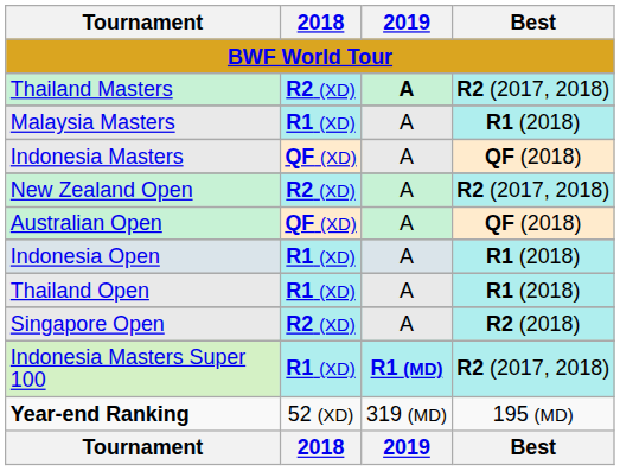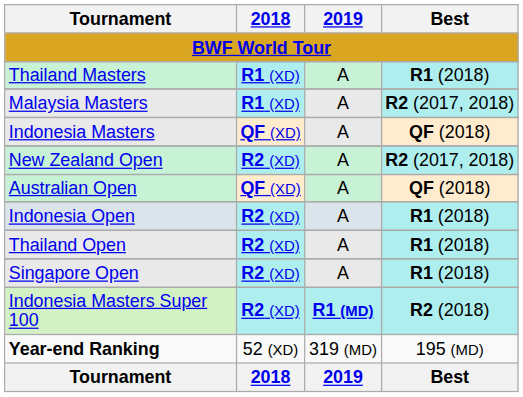 <table style='font-size: 90%; text-align:center;' class='wikitable'>
 <tr>
 <th width=180>Tournament</th>
 <th><a href='#'>2018</a></th>
 <th><a href='#'>2019</a></th>
 <th>Best</th>
 </tr>
 <tr bgcolor=DAA520>
 <td colspan=20 align=center><strong><a href='#'>BWF World Tour</a></strong></td>
 </tr>
 <tr>
 </tr>
 <tr bgcolor=#C7F2D5>
 <td align=left> <a href='#'>Thailand Masters</a></td>
-<td bgcolor=AFEEEE><a href='#'><strong>R2</strong> <small>(XD)</small></a></td>
-<td><strong>A</strong></td>
-<td bgcolor=AFEEEE><strong>R2</strong> (2017, 2018)</td>
+<td bgcolor=AFEEEE><a href='#'><strong>R1</strong> <small>(XD)</small></a></td>
+<td>A</td>
+<td bgcolor=AFEEEE><strong>R1</strong> (2018)</td>
 </tr>
 <tr>
 </tr>
 <tr bgcolor=#E9E9E9>
 <td align=left> <a href='#'>Malaysia Masters</a></td>
 <td bgcolor=AFEEEE><a href='#'><strong>R1</strong> <small>(XD)</small></a></td>
 <td>A</td>
-<td bgcolor=AFEEEE><strong>R1</strong> (2018)</td>
+<td bgcolor=AFEEEE><strong>R2</strong> (2017, 2018)</td>
 </tr>
 <tr>
 </tr>
 <tr bgcolor=#E9E9E9>
 <td align=left> <a href='#'>Indonesia Masters</a></td>
 <td bgcolor=FFEBCD><a href='#'><strong>QF</strong> <small>(XD)</small></a></td>
 <td>A</td>
 <td bgcolor=FFEBCD><strong>QF</strong> (2018)</td>
 </tr>
 <tr>
 </tr>
 <tr bgcolor=#C7F2D5>
 <td align=left> <a href='#'>New Zealand Open</a></td>
 <td bgcolor=AFEEEE><a href='#'><strong>R2</strong> <small>(XD)</small></a></td>
 <td>A</td>
 <td bgcolor=AFEEEE><strong>R2</strong> (2017, 2018)</td>
 </tr>
 <tr>
 </tr>
 <tr bgcolor=#C7F2D5>
 <td align=left> <a href='#'>Australian Open</a></td>
 <td bgcolor=FFEBCD><a href='#'><strong>QF</strong> <small>(XD)</small></a></td>
 <td>A</td>
 <td bgcolor=FFEBCD><strong>QF</strong> (2018)</td>
 </tr>
 <tr>
 </tr>
 <tr bgcolor=#DAE4EA>
 <td align=left> <a href='#'>Indonesia Open</a></td>
-<td bgcolor=AFEEEE><a href='#'><strong>R1</strong> <small>(XD)</small></a></td>
+<td bgcolor=AFEEEE><a href='#'><strong>R2</strong> <small>(XD)</small></a></td>
 <td>A</td>
 <td bgcolor=AFEEEE><strong>R1</strong> (2018)</td>
 </tr>
 <tr>
 </tr>
 <tr bgcolor=#E9E9E9>
 <td align=left> <a href='#'>Thailand Open</a></td>
-<td bgcolor=AFEEEE><a href='#'><strong>R1</strong> <small>(XD)</small></a></td>
+<td bgcolor=AFEEEE><a href='#'><strong>R2</strong> <small>(XD)</small></a></td>
 <td>A</td>
 <td bgcolor=AFEEEE><strong>R1</strong> (2018)</td>
 </tr>
 <tr>
 </tr>
 <tr bgcolor=#E9E9E9>
 <td align=left> <a href='#'>Singapore Open</a></td>
 <td bgcolor=AFEEEE><a href='#'><strong>R2</strong> <small>(XD)</small></a></td>
 <td>A</td>
-<td bgcolor=AFEEEE><strong>R2</strong> (2018)</td>
+<td bgcolor=AFEEEE><strong>R1</strong> (2018)</td>
 </tr>
 <tr>
 </tr>
 <tr bgcolor=#D4F1C5>
 <td align=left> <a href='#'>Indonesia Masters Super 100</a></td>
-<td bgcolor=AFEEEE><a href='#'><strong>R1</strong> <small>(XD)</small></a></td>
+<td bgcolor=AFEEEE><a href='#'><strong>R2</strong> <small>(XD)</small></a></td>
 <td bgcolor=AFEEEE><strong><a href='#'>R1 <small>(MD)</small></a></strong></td>
-<td bgcolor=AFEEEE><strong>R2</strong> (2017, 2018)</td>
+<td bgcolor=AFEEEE><strong>R2</strong> (2018)</td>
 </tr>
 <tr>
 <td align=left><strong>Year-end Ranking</strong></td>
 <td align=center>52 <small>(XD)</small></td>
 <td align=center>319 <small>(MD)</small></td>
 <td align=center>195 <small>(MD)</small></td>
 </tr>
 <tr>
 <th width=180>Tournament</th>
 <th><a href='#'>2018</a></th>
 <th><a href='#'>2019</a></th>
 <th>Best</th>
 </tr>
 </table>
